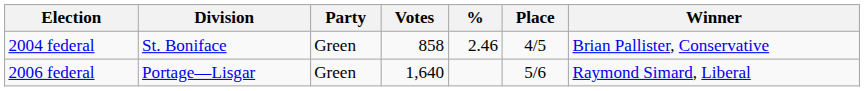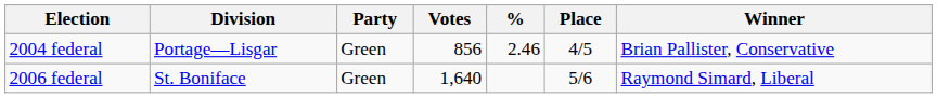 <table class="wikitable" width="800">
 <tr>
 <th align="left">Election</th>
 <th align="left">Division</th>
 <th align="left">Party</th>
 <th align="right">Votes</th>
 <th align="right">%</th>
 <th align="center">Place</th>
 <th align="center">Winner</th>
 </tr>
 <tr>
 <td align="left"><a href='#'>2004 federal</a></td>
-<td align="left"><a href='#'>St. Boniface</a></td>
+<td align="left"><a href='#'>Portage—Lisgar</a></td>
 <td align="left">Green</td>
-<td align="right">858</td>
+<td align="right">856</td>
 <td align="right">2.46</td>
 <td align="center">4/5</td>
 <td align="left"><a href='#'>Brian Pallister</a>, <a href='#'>Conservative</a></td>
 </tr>
 <tr>
 <td align="left"><a href='#'>2006 federal</a></td>
-<td align="left"><a href='#'>Portage—Lisgar</a></td>
+<td align="left"><a href='#'>St. Boniface</a></td>
 <td align="left">Green</td>
 <td align="right">1,640</td>
 <td align="right"></td>
 <td align="center">5/6</td>
 <td align="left"><a href='#'>Raymond Simard</a>, <a href='#'>Liberal</a></td>
 </tr>
 </table>
